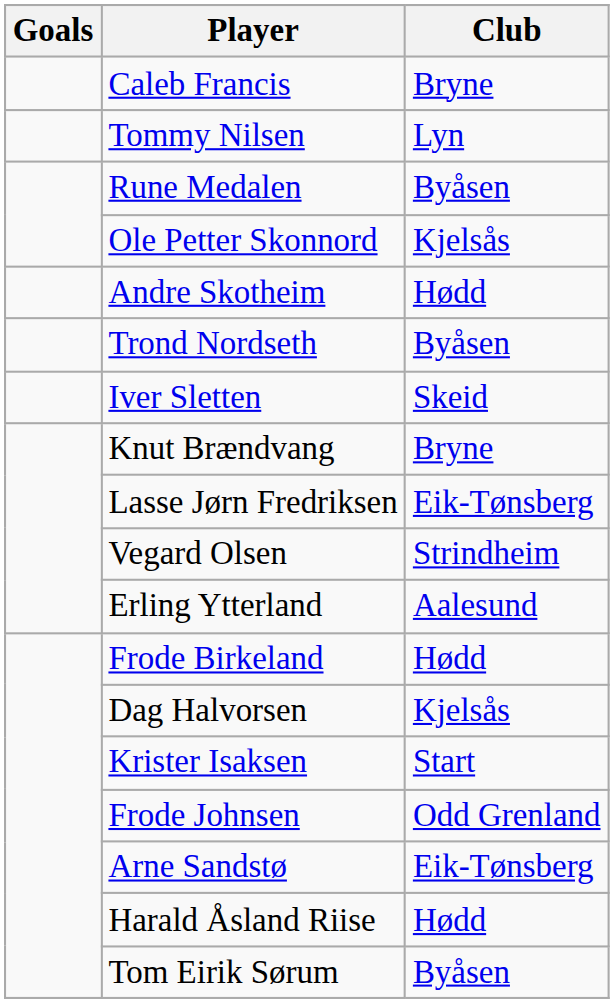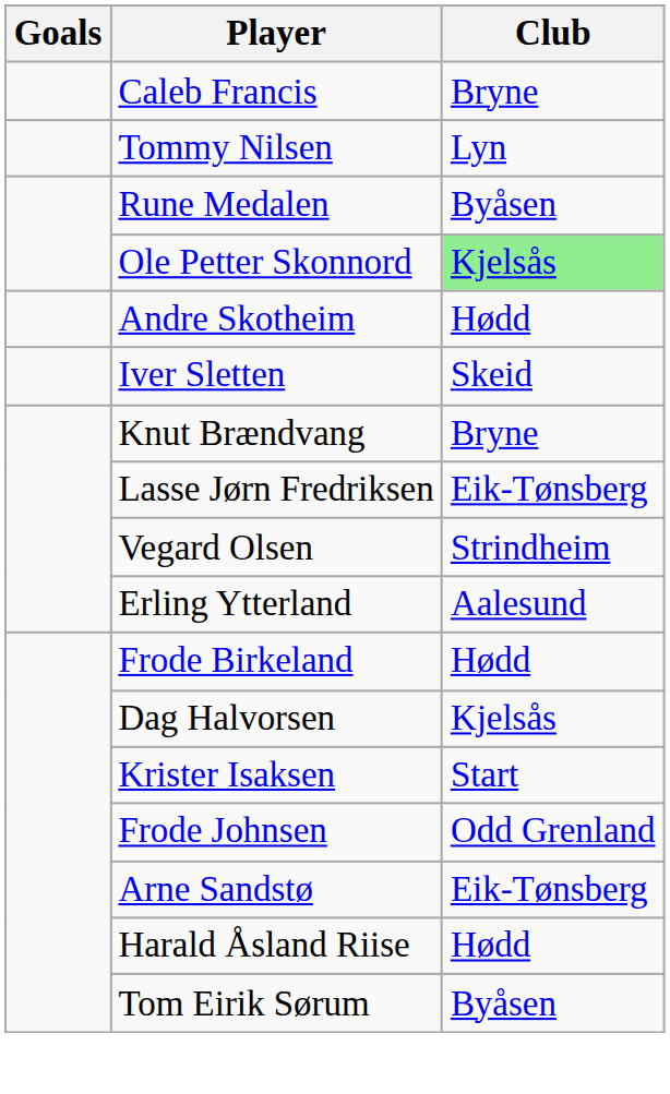 <table class="wikitable">
 <tr>
 <th>Goals</th>
 <th>Player</th>
 <th>Club</th>
 </tr>
 <tr>
 <td></td>
 <td> <a href='#'>Caleb Francis</a></td>
 <td><a href='#'>Bryne</a></td>
 </tr>
 <tr>
 <td></td>
 <td> <a href='#'>Tommy Nilsen</a></td>
 <td><a href='#'>Lyn</a></td>
 </tr>
 <tr>
 <td rowspan=2></td>
 <td> <a href='#'>Rune Medalen</a></td>
 <td><a href='#'>Byåsen</a></td>
 </tr>
 <tr>
 <td> <a href='#'>Ole Petter Skonnord</a></td>
-<td><a href='#'>Kjelsås</a></td>
+<td style="background: lightgreen;"><a href='#'>Kjelsås</a></td>
 </tr>
 <tr>
 <td></td>
 <td> <a href='#'>Andre Skotheim</a></td>
 <td><a href='#'>Hødd</a></td>
-</tr>
-<tr>
-<td></td>
-<td> <a href='#'>Trond Nordseth</a></td>
-<td><a href='#'>Byåsen</a></td>
 </tr>
 <tr>
 <td></td>
 <td> <a href='#'>Iver Sletten</a></td>
 <td><a href='#'>Skeid</a></td>
 </tr>
 <tr>
 <td rowspan=4></td>
 <td> Knut Brændvang</td>
 <td><a href='#'>Bryne</a></td>
 </tr>
 <tr>
 <td> Lasse Jørn Fredriksen</td>
 <td><a href='#'>Eik-Tønsberg</a></td>
 </tr>
 <tr>
 <td> Vegard Olsen</td>
 <td><a href='#'>Strindheim</a></td>
 </tr>
 <tr>
 <td> Erling Ytterland</td>
 <td><a href='#'>Aalesund</a></td>
 </tr>
 <tr>
 <td rowspan=7></td>
 <td> <a href='#'>Frode Birkeland</a></td>
 <td><a href='#'>Hødd</a></td>
 </tr>
 <tr>
 <td> Dag Halvorsen</td>
 <td><a href='#'>Kjelsås</a></td>
 </tr>
 <tr>
 <td> <a href='#'>Krister Isaksen</a></td>
 <td><a href='#'>Start</a></td>
 </tr>
 <tr>
 <td> <a href='#'>Frode Johnsen</a></td>
 <td><a href='#'>Odd Grenland</a></td>
 </tr>
 <tr>
 <td> <a href='#'>Arne Sandstø</a></td>
 <td><a href='#'>Eik-Tønsberg</a></td>
 </tr>
 <tr>
 <td> Harald Åsland Riise</td>
 <td><a href='#'>Hødd</a></td>
 </tr>
 <tr>
 <td> Tom Eirik Sørum</td>
 <td><a href='#'>Byåsen</a></td>
 </tr>
 </table>
